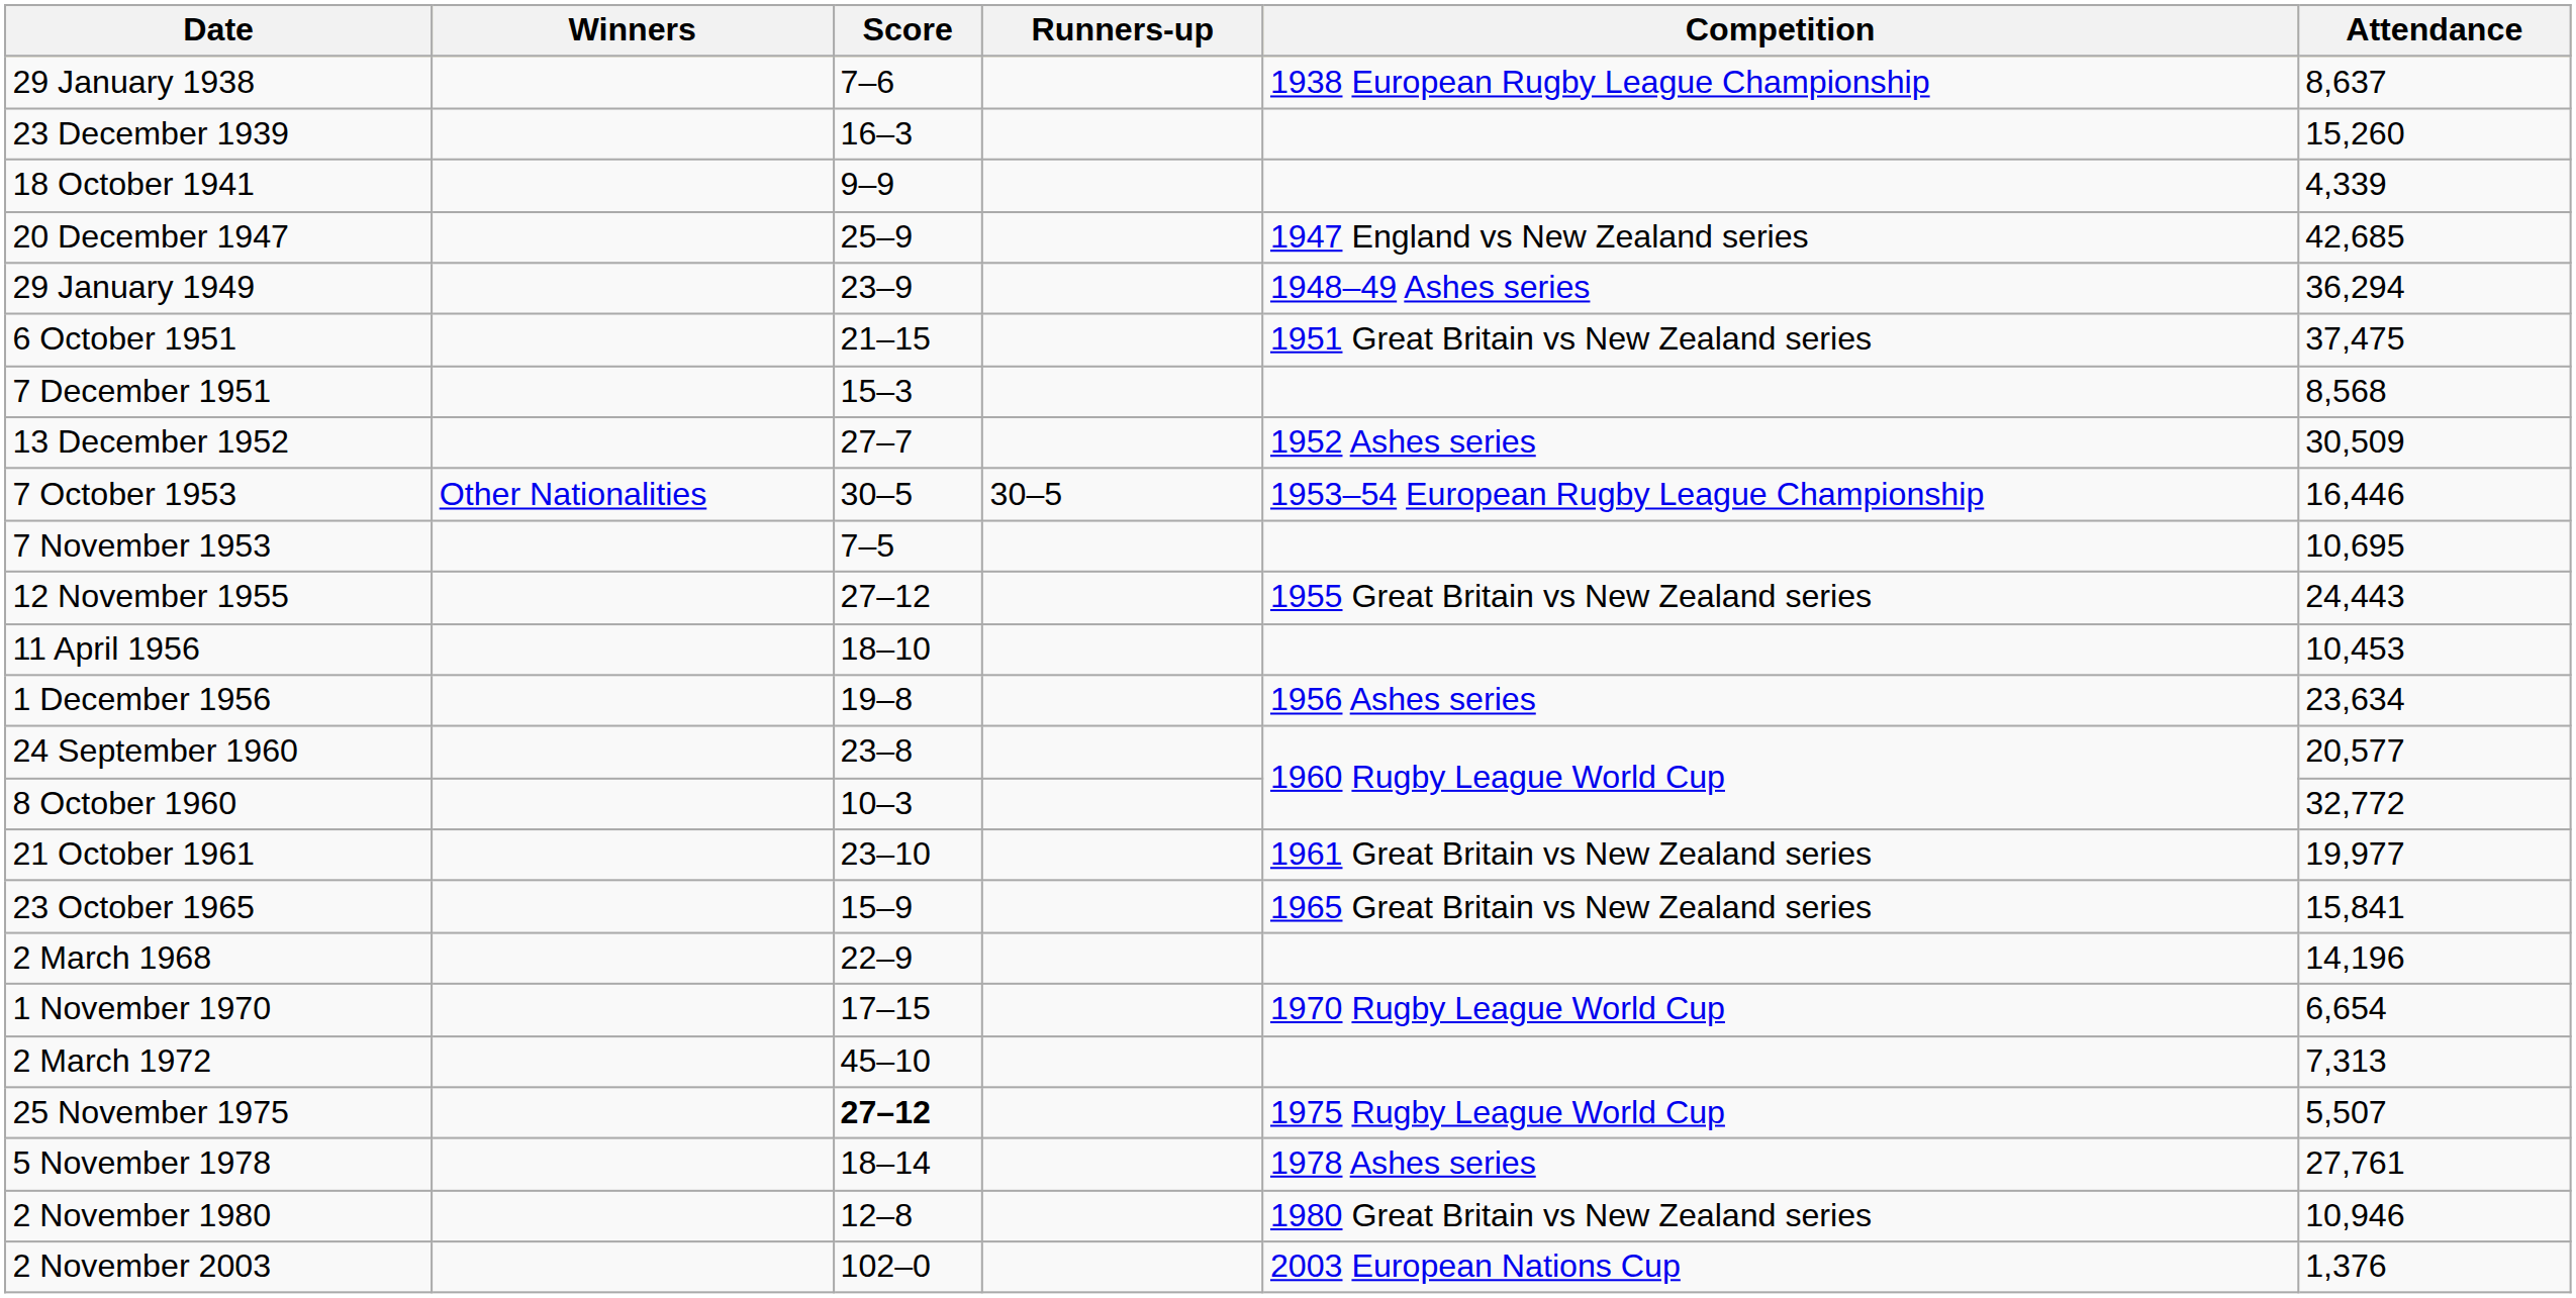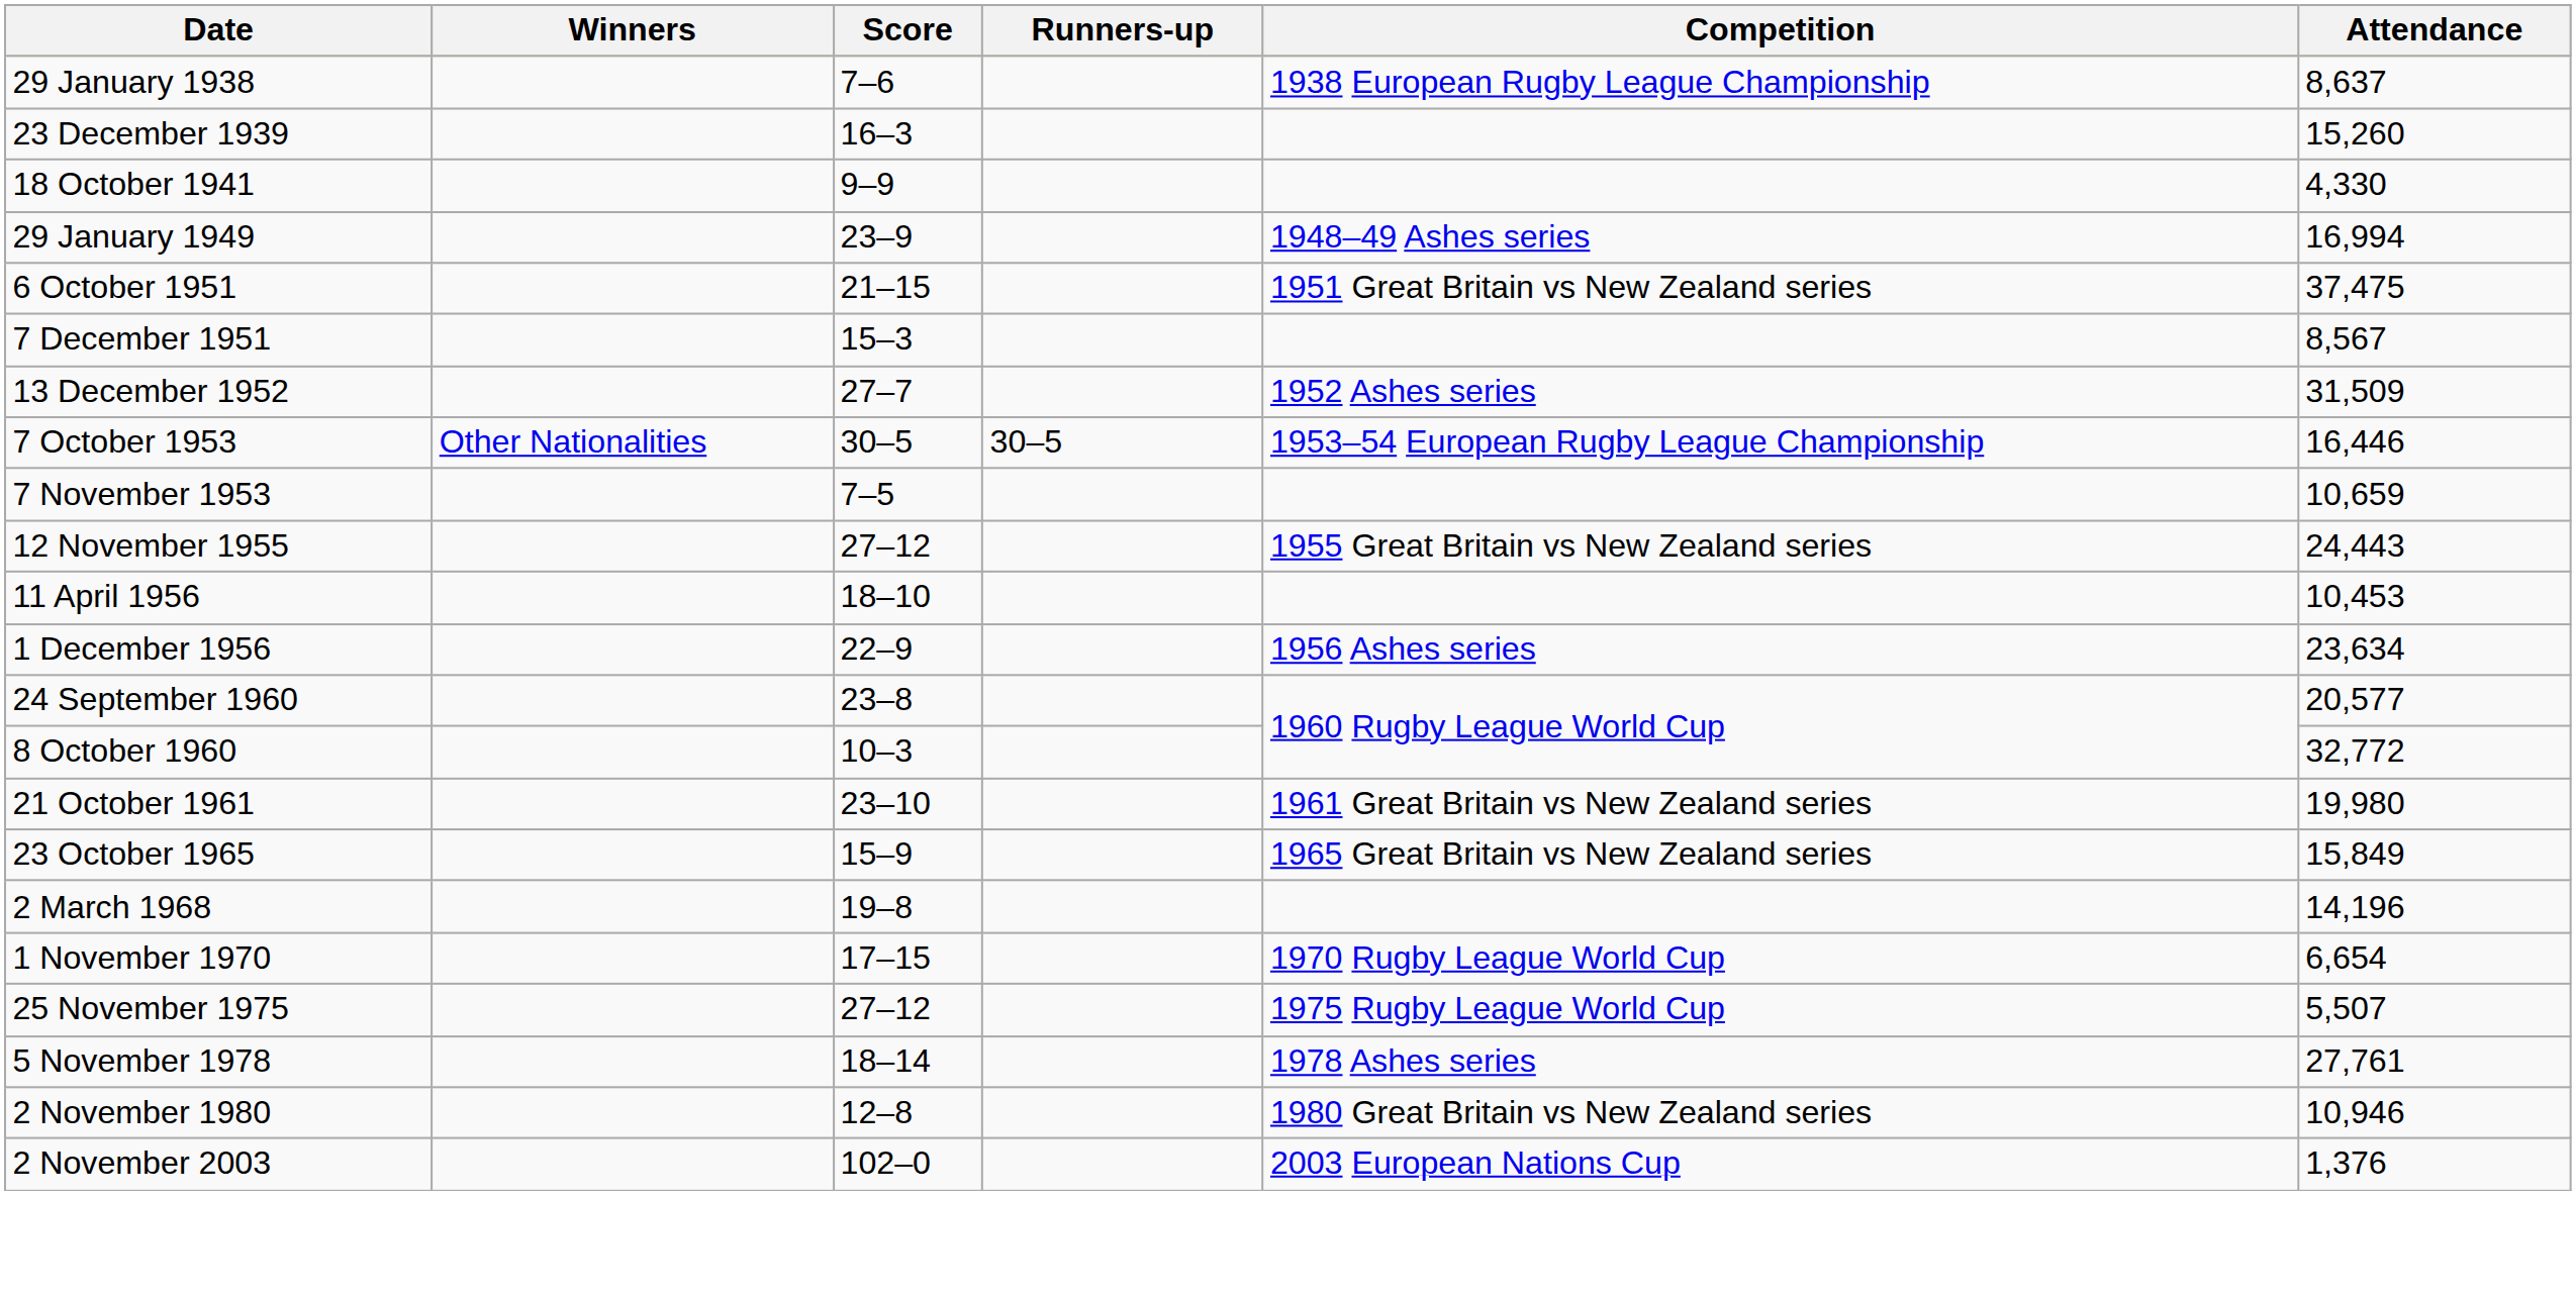 <table class="wikitable" width=100%>
 <tr bgcolor=#bdb76b>
 <th>Date</th>
 <th>Winners</th>
 <th>Score</th>
 <th>Runners-up</th>
 <th>Competition</th>
 <th>Attendance</th>
 </tr>
 <tr>
 <td>29 January 1938</td>
 <td></td>
 <td>7–6</td>
 <td></td>
 <td><a href='#'>1938</a> <a href='#'>European Rugby League Championship</a></td>
 <td>8,637</td>
 </tr>
 <tr>
 <td>23 December 1939</td>
 <td></td>
 <td>16–3</td>
 <td></td>
 <td></td>
 <td>15,260</td>
 </tr>
 <tr>
 <td>18 October 1941</td>
 <td></td>
 <td>9–9</td>
 <td></td>
 <td></td>
-<td>4,339</td>
-</tr>
-<tr>
-<td>20 December 1947</td>
-<td></td>
-<td>25–9</td>
-<td></td>
-<td><a href='#'>1947</a> England vs New Zealand series</td>
-<td>42,685</td>
+<td>4,330</td>
 </tr>
 <tr>
 <td>29 January 1949</td>
 <td></td>
 <td>23–9</td>
 <td></td>
 <td><a href='#'>1948–49</a> <a href='#'>Ashes series</a></td>
-<td>36,294</td>
+<td>16,994</td>
 </tr>
 <tr>
 <td>6 October 1951</td>
 <td></td>
 <td>21–15</td>
 <td></td>
 <td><a href='#'>1951</a> Great Britain vs New Zealand series</td>
 <td>37,475</td>
 </tr>
 <tr>
 <td>7 December 1951</td>
 <td></td>
 <td>15–3</td>
 <td></td>
 <td></td>
-<td>8,568</td>
+<td>8,567</td>
 </tr>
 <tr>
 <td>13 December 1952</td>
 <td></td>
 <td>27–7</td>
 <td></td>
 <td><a href='#'>1952</a> <a href='#'>Ashes series</a></td>
-<td>30,509</td>
+<td>31,509</td>
 </tr>
 <tr>
 <td>7 October 1953</td>
 <td><a href='#'>Other Nationalities</a></td>
 <td>30–5</td>
 <td> 30–5</td>
 <td><a href='#'>1953–54</a> <a href='#'>European Rugby League Championship</a></td>
 <td>16,446</td>
 </tr>
 <tr>
 <td>7 November 1953</td>
 <td></td>
 <td>7–5</td>
 <td></td>
 <td></td>
-<td>10,695</td>
+<td>10,659</td>
 </tr>
 <tr>
 <td>12 November 1955</td>
 <td></td>
 <td>27–12</td>
 <td></td>
 <td><a href='#'>1955</a> Great Britain vs New Zealand series</td>
 <td>24,443</td>
 </tr>
 <tr>
 <td>11 April 1956</td>
 <td></td>
 <td>18–10</td>
 <td></td>
 <td></td>
 <td>10,453</td>
 </tr>
 <tr>
 <td>1 December 1956</td>
 <td></td>
-<td>19–8</td>
+<td>22–9</td>
 <td></td>
 <td><a href='#'>1956</a> <a href='#'>Ashes series</a></td>
 <td>23,634</td>
 </tr>
 <tr>
 <td>24 September 1960</td>
 <td></td>
 <td>23–8</td>
 <td></td>
 <td rowspan=2><a href='#'>1960</a> <a href='#'>Rugby League World Cup</a></td>
 <td>20,577</td>
 </tr>
 <tr>
 <td>8 October 1960</td>
 <td></td>
 <td>10–3</td>
 <td></td>
 <td>32,772</td>
 </tr>
 <tr>
 <td>21 October 1961</td>
 <td></td>
 <td>23–10</td>
 <td></td>
 <td><a href='#'>1961</a> Great Britain vs New Zealand series</td>
-<td>19,977</td>
+<td>19,980</td>
 </tr>
 <tr>
 <td>23 October 1965</td>
 <td></td>
 <td>15–9</td>
 <td></td>
 <td><a href='#'>1965</a> Great Britain vs New Zealand series</td>
-<td>15,841</td>
+<td>15,849</td>
 </tr>
 <tr>
 <td>2 March 1968</td>
 <td></td>
-<td>22–9</td>
+<td>19–8</td>
 <td></td>
 <td></td>
 <td>14,196</td>
 </tr>
 <tr>
 <td>1 November 1970</td>
 <td></td>
 <td>17–15</td>
 <td></td>
 <td><a href='#'>1970</a> <a href='#'>Rugby League World Cup</a></td>
 <td>6,654</td>
 </tr>
 <tr>
-<td>2 March 1972</td>
-<td></td>
-<td>45–10</td>
-<td></td>
-<td></td>
-<td>7,313</td>
-</tr>
-<tr>
 <td>25 November 1975</td>
 <td></td>
-<td><strong>27–12</strong></td>
+<td>27–12</td>
 <td></td>
 <td><a href='#'>1975</a> <a href='#'>Rugby League World Cup</a></td>
 <td>5,507</td>
 </tr>
 <tr>
 <td>5 November 1978</td>
 <td></td>
 <td>18–14</td>
 <td></td>
 <td><a href='#'>1978</a> <a href='#'>Ashes series</a></td>
 <td>27,761</td>
 </tr>
 <tr>
 <td>2 November 1980</td>
 <td></td>
 <td>12–8</td>
 <td></td>
 <td><a href='#'>1980</a> Great Britain vs New Zealand series</td>
 <td>10,946</td>
 </tr>
 <tr>
 <td>2 November 2003</td>
 <td></td>
 <td>102–0</td>
 <td></td>
 <td><a href='#'>2003</a> <a href='#'>European Nations Cup</a></td>
 <td>1,376</td>
 </tr>
 </table>
